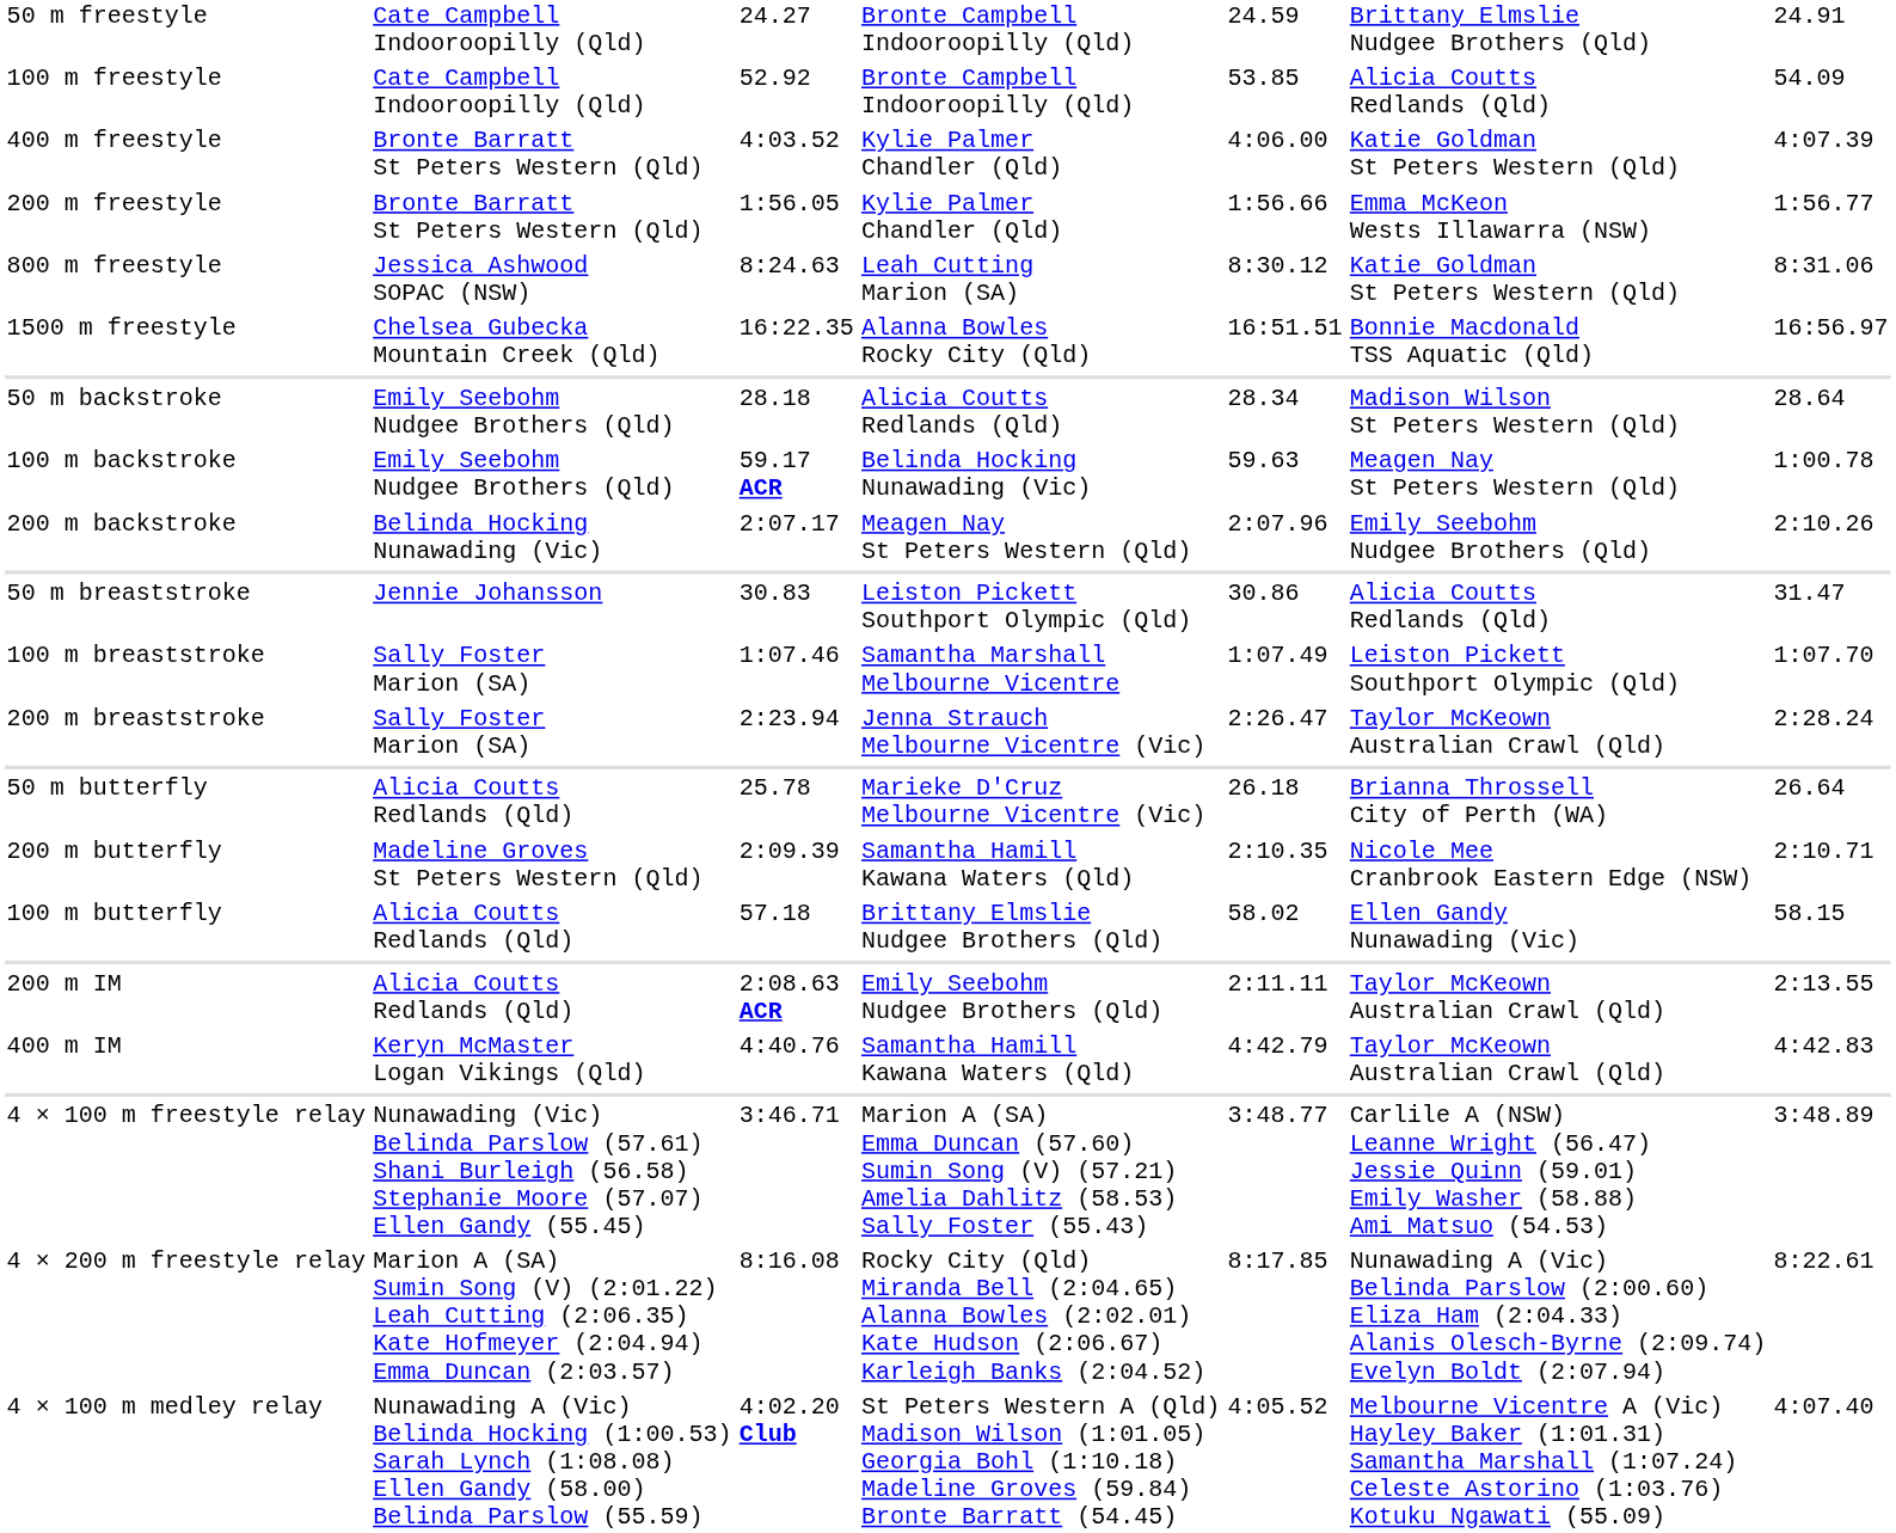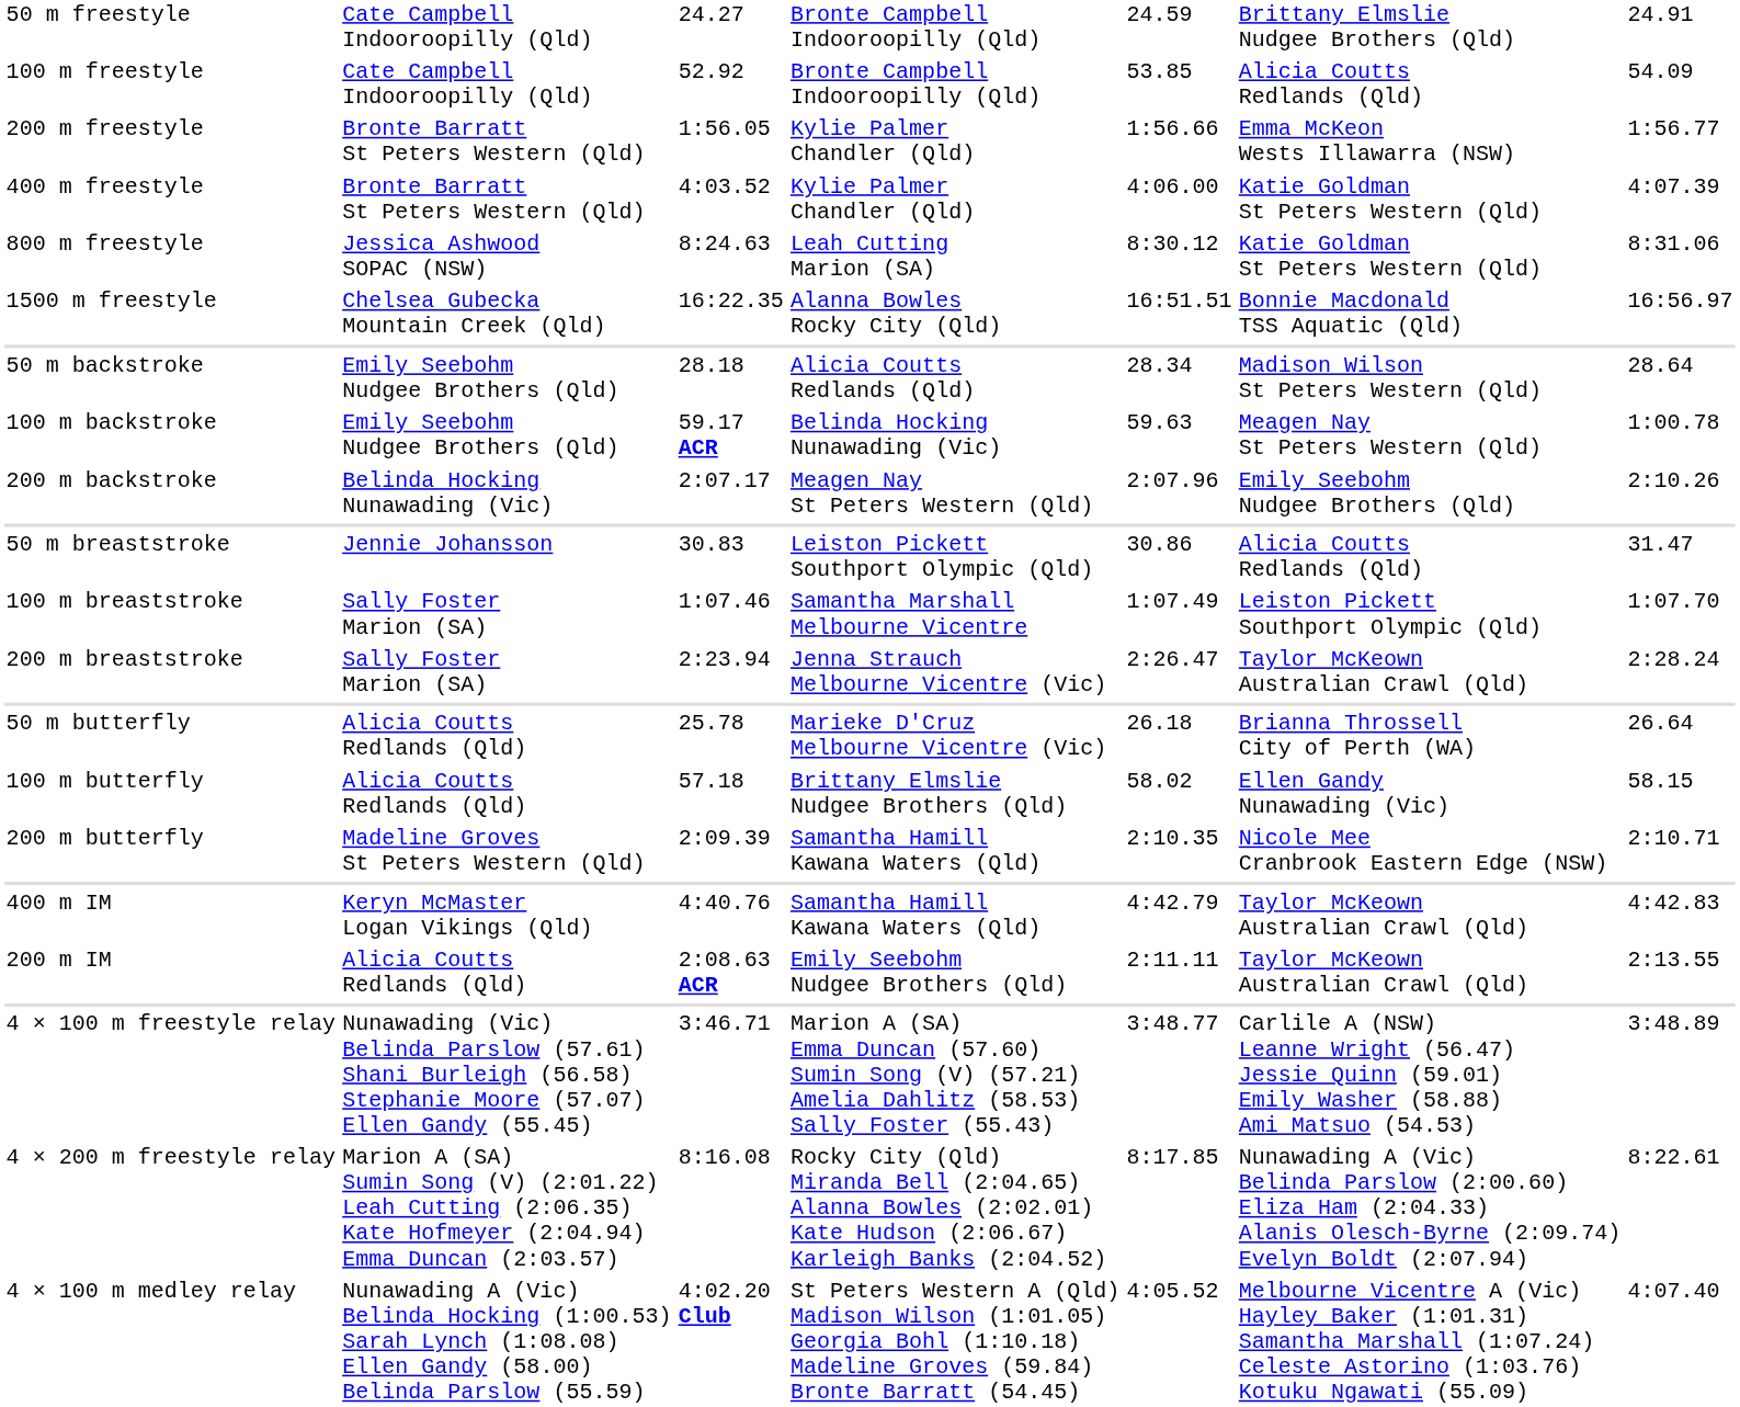 <table>
 <tr valign="top">
 <td>50 m freestyle<br></td>
 <td><a href='#'>Cate Campbell</a><br>Indooroopilly (Qld)</td>
 <td>24.27<br></td>
 <td><a href='#'>Bronte Campbell</a><br>Indooroopilly (Qld)</td>
 <td>24.59<br></td>
 <td><a href='#'>Brittany Elmslie</a><br>Nudgee Brothers (Qld)</td>
 <td>24.91<br></td>
 </tr>
 <tr valign="top">
 <td>100 m freestyle<br></td>
 <td><a href='#'>Cate Campbell</a><br>Indooroopilly (Qld)</td>
 <td>52.92<br></td>
 <td><a href='#'>Bronte Campbell</a><br>Indooroopilly (Qld)</td>
 <td>53.85<br></td>
 <td><a href='#'>Alicia Coutts</a><br>Redlands (Qld)</td>
 <td>54.09<br></td>
 </tr>
 <tr valign="top">
+<td>200 m freestyle<br></td>
+<td><a href='#'>Bronte Barratt</a><br>St Peters Western (Qld)</td>
+<td>1:56.05<br></td>
+<td><a href='#'>Kylie Palmer</a><br>Chandler (Qld)</td>
+<td>1:56.66<br></td>
+<td><a href='#'>Emma McKeon</a><br>Wests Illawarra (NSW)</td>
+<td>1:56.77<br></td>
+</tr>
+<tr valign="top">
 <td>400 m freestyle<br></td>
 <td><a href='#'>Bronte Barratt</a><br>St Peters Western (Qld)</td>
 <td>4:03.52<br></td>
 <td><a href='#'>Kylie Palmer</a><br>Chandler (Qld)</td>
 <td>4:06.00<br></td>
 <td><a href='#'>Katie Goldman</a><br>St Peters Western (Qld)</td>
 <td>4:07.39<br></td>
-</tr>
-<tr valign="top">
-<td>200 m freestyle<br></td>
-<td><a href='#'>Bronte Barratt</a><br>St Peters Western (Qld)</td>
-<td>1:56.05<br></td>
-<td><a href='#'>Kylie Palmer</a><br>Chandler (Qld)</td>
-<td>1:56.66<br></td>
-<td><a href='#'>Emma McKeon</a><br>Wests Illawarra (NSW)</td>
-<td>1:56.77<br></td>
 </tr>
 <tr valign="top">
 <td>800 m freestyle<br></td>
 <td><a href='#'>Jessica Ashwood</a><br>SOPAC (NSW)</td>
 <td>8:24.63<br></td>
 <td><a href='#'>Leah Cutting</a><br>Marion (SA)</td>
 <td>8:30.12<br></td>
 <td><a href='#'>Katie Goldman</a><br>St Peters Western (Qld)</td>
 <td>8:31.06<br></td>
 </tr>
 <tr valign="top">
 <td>1500 m freestyle<br></td>
 <td><a href='#'>Chelsea Gubecka</a><br>Mountain Creek (Qld)</td>
 <td>16:22.35<br></td>
 <td><a href='#'>Alanna Bowles</a><br>Rocky City (Qld)</td>
 <td>16:51.51<br></td>
 <td><a href='#'>Bonnie Macdonald</a><br>TSS Aquatic (Qld)</td>
 <td>16:56.97<br></td>
 </tr>
 <tr bgcolor=#DDDDDD>
 <td colspan=7></td>
 </tr>
 <tr valign="top">
 <td>50 m backstroke<br></td>
 <td><a href='#'>Emily Seebohm</a><br>Nudgee Brothers (Qld)</td>
 <td>28.18<br></td>
 <td><a href='#'>Alicia Coutts</a><br>Redlands (Qld)</td>
 <td>28.34<br></td>
 <td><a href='#'>Madison Wilson</a><br>St Peters Western (Qld)</td>
 <td>28.64<br></td>
 </tr>
 <tr valign="top">
 <td>100 m backstroke<br></td>
 <td><a href='#'>Emily Seebohm</a><br>Nudgee Brothers (Qld)</td>
 <td>59.17<br><strong><a href='#'>ACR</a></strong></td>
 <td><a href='#'>Belinda Hocking</a><br>Nunawading (Vic)</td>
 <td>59.63<br></td>
 <td><a href='#'>Meagen Nay</a><br>St Peters Western (Qld)</td>
 <td>1:00.78<br></td>
 </tr>
 <tr valign="top">
 <td>200 m backstroke<br></td>
 <td><a href='#'>Belinda Hocking</a><br>Nunawading (Vic)</td>
 <td>2:07.17<br></td>
 <td><a href='#'>Meagen Nay</a><br>St Peters Western (Qld)</td>
 <td>2:07.96<br></td>
 <td><a href='#'>Emily Seebohm</a><br>Nudgee Brothers (Qld)</td>
 <td>2:10.26<br></td>
 </tr>
 <tr bgcolor=#DDDDDD>
 <td colspan=7></td>
 </tr>
 <tr valign="top">
 <td>50 m breaststroke<br></td>
 <td><a href='#'>Jennie Johansson</a><br></td>
 <td>30.83<br></td>
 <td><a href='#'>Leiston Pickett</a><br>Southport Olympic (Qld)</td>
 <td>30.86<br></td>
 <td><a href='#'>Alicia Coutts</a><br>Redlands (Qld)</td>
 <td>31.47<br></td>
 </tr>
 <tr valign="top">
 <td>100 m breaststroke<br></td>
 <td><a href='#'>Sally Foster</a><br>Marion (SA)</td>
 <td>1:07.46<br></td>
 <td><a href='#'>Samantha Marshall</a><br><a href='#'>Melbourne Vicentre</a></td>
 <td>1:07.49<br></td>
 <td><a href='#'>Leiston Pickett</a><br>Southport Olympic (Qld)</td>
 <td>1:07.70<br></td>
 </tr>
 <tr valign="top">
 <td>200 m breaststroke<br></td>
 <td><a href='#'>Sally Foster</a><br>Marion (SA)</td>
 <td>2:23.94<br></td>
 <td><a href='#'>Jenna Strauch</a><br><a href='#'>Melbourne Vicentre</a> (Vic)</td>
 <td>2:26.47<br></td>
 <td><a href='#'>Taylor McKeown</a><br>Australian Crawl (Qld)</td>
 <td>2:28.24<br></td>
 </tr>
 <tr bgcolor=#DDDDDD>
 <td colspan=7></td>
 </tr>
 <tr valign="top">
 <td>50 m butterfly<br></td>
 <td><a href='#'>Alicia Coutts</a><br>Redlands (Qld)</td>
 <td>25.78<br></td>
 <td><a href='#'>Marieke D'Cruz</a><br><a href='#'>Melbourne Vicentre</a> (Vic)</td>
 <td>26.18<br></td>
 <td><a href='#'>Brianna Throssell</a><br>City of Perth (WA)</td>
 <td>26.64<br></td>
 </tr>
 <tr valign="top">
+<td>100 m butterfly<br></td>
+<td><a href='#'>Alicia Coutts</a><br>Redlands (Qld)</td>
+<td>57.18<br></td>
+<td><a href='#'>Brittany Elmslie</a><br>Nudgee Brothers (Qld)</td>
+<td>58.02<br></td>
+<td><a href='#'>Ellen Gandy</a><br>Nunawading (Vic)</td>
+<td>58.15<br></td>
+</tr>
+<tr valign="top">
 <td>200 m butterfly<br></td>
 <td><a href='#'>Madeline Groves</a><br>St Peters Western (Qld)</td>
 <td>2:09.39<br></td>
 <td><a href='#'>Samantha Hamill</a><br>Kawana Waters (Qld)</td>
 <td>2:10.35<br></td>
 <td><a href='#'>Nicole Mee</a><br>Cranbrook Eastern Edge (NSW)</td>
 <td>2:10.71<br></td>
 </tr>
-<tr valign="top">
-<td>100 m butterfly<br></td>
-<td><a href='#'>Alicia Coutts</a><br>Redlands (Qld)</td>
-<td>57.18<br></td>
-<td><a href='#'>Brittany Elmslie</a><br>Nudgee Brothers (Qld)</td>
-<td>58.02<br></td>
-<td><a href='#'>Ellen Gandy</a><br>Nunawading (Vic)</td>
-<td>58.15<br></td>
-</tr>
 <tr bgcolor=#DDDDDD>
 <td colspan=7></td>
+</tr>
+<tr valign="top">
+<td>400 m IM<br></td>
+<td><a href='#'>Keryn McMaster</a><br>Logan Vikings (Qld)</td>
+<td>4:40.76<br></td>
+<td><a href='#'>Samantha Hamill</a><br>Kawana Waters (Qld)</td>
+<td>4:42.79<br></td>
+<td><a href='#'>Taylor McKeown</a><br>Australian Crawl (Qld)</td>
+<td>4:42.83<br></td>
 </tr>
 <tr valign="top">
 <td>200 m IM<br></td>
 <td><a href='#'>Alicia Coutts</a><br>Redlands (Qld)</td>
 <td>2:08.63<br><strong><a href='#'>ACR</a></strong></td>
 <td><a href='#'>Emily Seebohm</a><br>Nudgee Brothers (Qld)</td>
 <td>2:11.11<br></td>
 <td><a href='#'>Taylor McKeown</a><br>Australian Crawl (Qld)</td>
 <td>2:13.55<br></td>
-</tr>
-<tr valign="top">
-<td>400 m IM<br></td>
-<td><a href='#'>Keryn McMaster</a><br>Logan Vikings (Qld)</td>
-<td>4:40.76<br></td>
-<td><a href='#'>Samantha Hamill</a><br>Kawana Waters (Qld)</td>
-<td>4:42.79<br></td>
-<td><a href='#'>Taylor McKeown</a><br>Australian Crawl (Qld)</td>
-<td>4:42.83<br></td>
 </tr>
 <tr bgcolor=#DDDDDD>
 <td colspan=7></td>
 </tr>
 <tr valign="top">
 <td>4 × 100 m freestyle relay</td>
 <td>Nunawading (Vic)<br><a href='#'>Belinda Parslow</a> (57.61)<br><a href='#'>Shani Burleigh</a> (56.58)<br><a href='#'>Stephanie Moore</a> (57.07)<br><a href='#'>Ellen Gandy</a> (55.45)</td>
 <td>3:46.71<br></td>
 <td>Marion A (SA)<br><a href='#'>Emma Duncan</a> (57.60)<br><a href='#'>Sumin Song</a> (V) (57.21)<br><a href='#'>Amelia Dahlitz</a> (58.53)<br><a href='#'>Sally Foster</a> (55.43)</td>
 <td>3:48.77<br></td>
 <td>Carlile A (NSW)<br><a href='#'>Leanne Wright</a> (56.47)<br><a href='#'>Jessie Quinn</a> (59.01)<br><a href='#'>Emily Washer</a> (58.88)<br><a href='#'>Ami Matsuo</a> (54.53)</td>
 <td>3:48.89<br></td>
 </tr>
 <tr valign="top">
 <td>4 × 200 m freestyle relay</td>
 <td>Marion A (SA)<br><a href='#'>Sumin Song</a> (V) (2:01.22)<br><a href='#'>Leah Cutting</a> (2:06.35)<br><a href='#'>Kate Hofmeyer</a> (2:04.94)<br><a href='#'>Emma Duncan</a> (2:03.57)</td>
 <td>8:16.08<br></td>
 <td>Rocky City (Qld)<br><a href='#'>Miranda Bell</a> (2:04.65)<br><a href='#'>Alanna Bowles</a> (2:02.01)<br><a href='#'>Kate Hudson</a> (2:06.67)<br><a href='#'>Karleigh Banks</a> (2:04.52)</td>
 <td>8:17.85<br></td>
 <td>Nunawading A (Vic)<br><a href='#'>Belinda Parslow</a> (2:00.60)<br><a href='#'>Eliza Ham</a> (2:04.33)<br><a href='#'>Alanis Olesch-Byrne</a> (2:09.74)<br><a href='#'>Evelyn Boldt</a> (2:07.94)</td>
 <td>8:22.61<br></td>
 </tr>
 <tr valign="top">
 <td>4 × 100 m medley relay</td>
 <td>Nunawading A (Vic)<br><a href='#'>Belinda Hocking</a> (1:00.53)<br><a href='#'>Sarah Lynch</a> (1:08.08)<br><a href='#'>Ellen Gandy</a> (58.00)<br><a href='#'>Belinda Parslow</a> (55.59)</td>
 <td>4:02.20<br><strong><a href='#'>Club</a></strong></td>
 <td>St Peters Western A (Qld)<br><a href='#'>Madison Wilson</a> (1:01.05)<br><a href='#'>Georgia Bohl</a> (1:10.18)<br><a href='#'>Madeline Groves</a> (59.84)<br><a href='#'>Bronte Barratt</a> (54.45)</td>
 <td>4:05.52<br></td>
 <td><a href='#'>Melbourne Vicentre</a> A (Vic)<br><a href='#'>Hayley Baker</a> (1:01.31)<br><a href='#'>Samantha Marshall</a> (1:07.24)<br><a href='#'>Celeste Astorino</a> (1:03.76)<br><a href='#'>Kotuku Ngawati</a> (55.09)</td>
 <td>4:07.40<br></td>
 </tr>
 </table>
